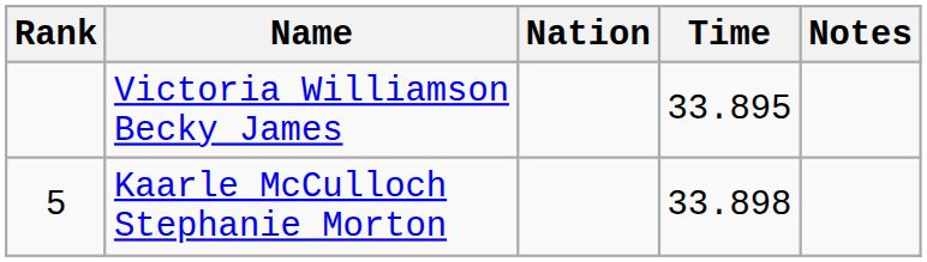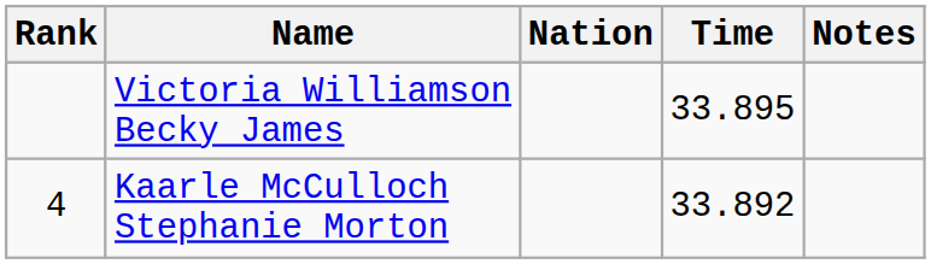 <table class="wikitable sortable" style="text-align:center">
 <tr>
 <th>Rank</th>
 <th>Name</th>
 <th>Nation</th>
 <th>Time</th>
 <th>Notes</th>
 </tr>
 <tr>
 <td></td>
 <td align=left><a href='#'>Victoria Williamson</a><br><a href='#'>Becky James</a></td>
 <td align=left></td>
 <td>33.895</td>
 <td></td>
 </tr>
 <tr>
-<td>5</td>
+<td>4</td>
 <td align=left><a href='#'>Kaarle McCulloch</a><br><a href='#'>Stephanie Morton</a></td>
 <td align=left></td>
-<td>33.898</td>
+<td>33.892</td>
 <td></td>
 </tr>
 </table>
